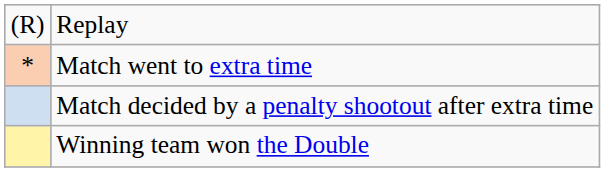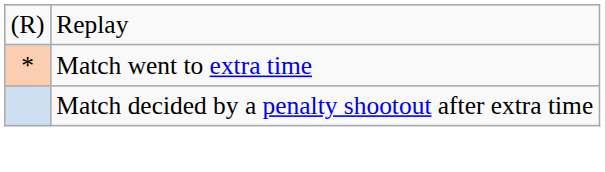 <table class="wikitable">
 <tr>
 <td align=center>(R)</td>
 <td>Replay</td>
 </tr>
 <tr>
 <td align=center style="background-color:#FBCEB1">*</td>
 <td>Match went to <a href='#'>extra time</a></td>
 </tr>
 <tr>
 <td align=center style="background-color:#cedff2"></td>
 <td>Match decided by a <a href='#'>penalty shootout</a> after extra time</td>
 </tr>
-<tr>
-<td align=center style="background-color:#fff4a7"></td>
-<td>Winning team won <a href='#'>the Double</a></td>
-</tr>
 </table>
